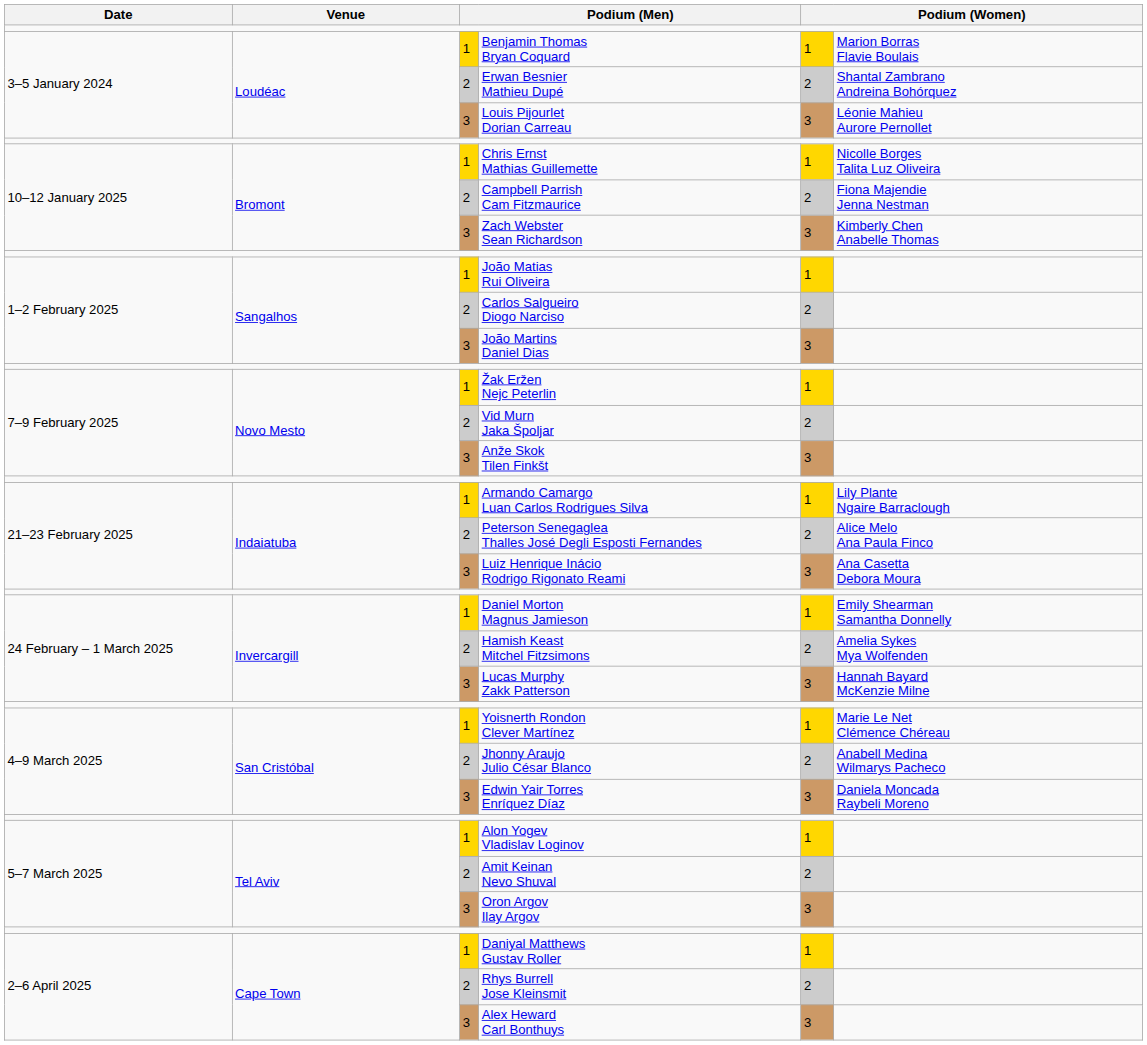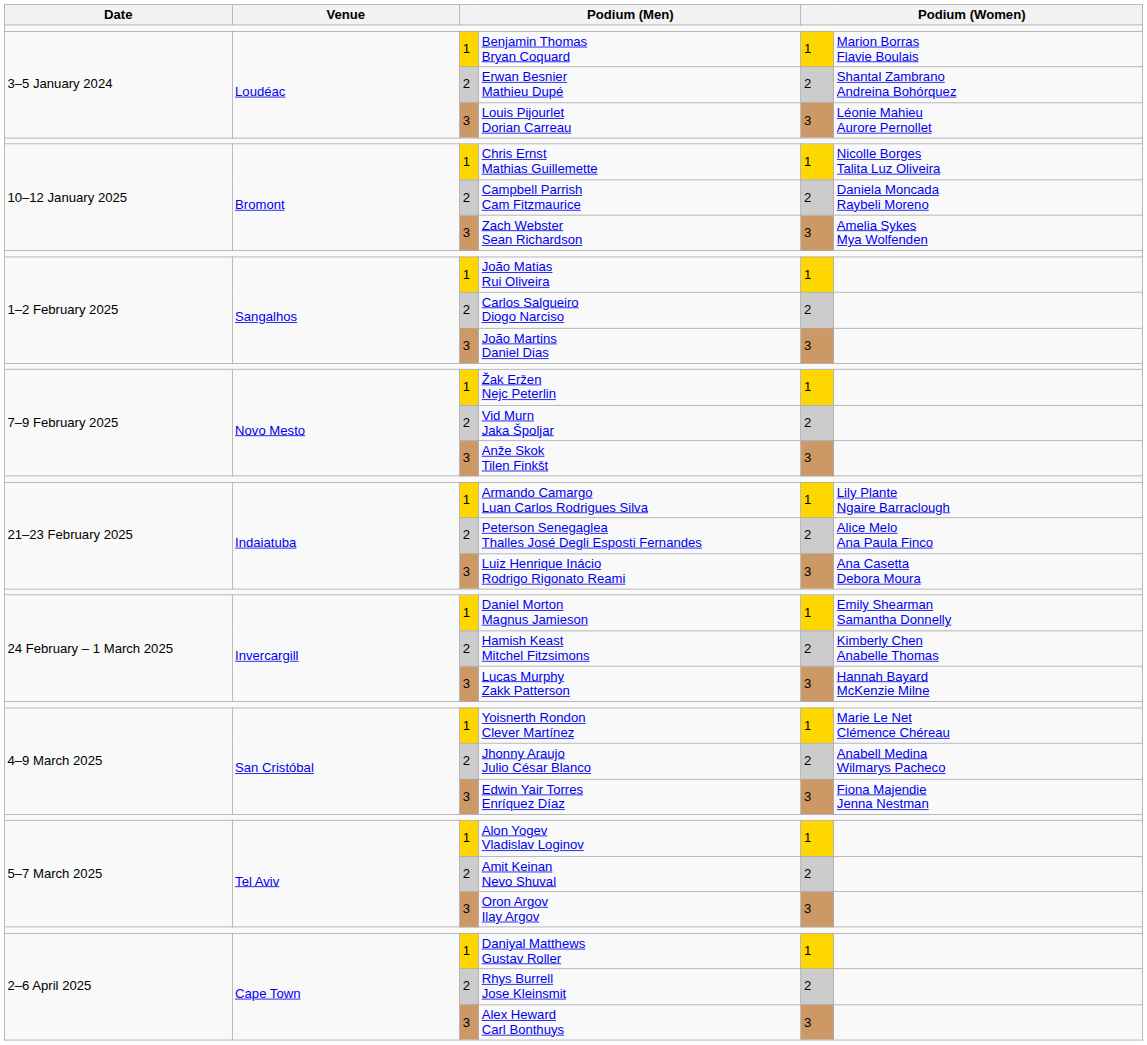 <table class="wikitable" width=70%>
 <tr>
 <th>Date</th>
 <th width=20%>Venue</th>
 <th colspan=2 width=30%>Podium (Men)</th>
 <th colspan=2 width=30%>Podium (Women)</th>
 </tr>
 <tr>
 <td colspan=6></td>
 </tr>
 <tr>
 <td rowspan=3>3–5 January 2024</td>
 <td rowspan=3><br><a href='#'>Loudéac</a></td>
 <td bgcolor=FFD700>1</td>
 <td><a href='#'>Benjamin Thomas</a><br><a href='#'>Bryan Coquard</a></td>
 <td bgcolor=FFD700>1</td>
 <td><a href='#'>Marion Borras</a><br><a href='#'>Flavie Boulais</a></td>
 </tr>
 <tr>
 <td bgcolor=CCCCCC>2</td>
 <td><a href='#'>Erwan Besnier</a><br><a href='#'>Mathieu Dupé</a></td>
 <td bgcolor=CCCCCC>2</td>
 <td><a href='#'>Shantal Zambrano</a><br><a href='#'>Andreina Bohórquez</a></td>
 </tr>
 <tr>
 <td bgcolor=CC9966>3</td>
 <td><a href='#'>Louis Pijourlet</a><br><a href='#'>Dorian Carreau</a></td>
 <td bgcolor=CC9966>3</td>
 <td><a href='#'>Léonie Mahieu</a><br><a href='#'>Aurore Pernollet</a></td>
 </tr>
 <tr>
 <td colspan=6></td>
 </tr>
 <tr>
 <td rowspan=3>10–12 January 2025</td>
 <td rowspan=3><br><a href='#'>Bromont</a></td>
 <td bgcolor=FFD700>1</td>
 <td><a href='#'>Chris Ernst</a><br><a href='#'>Mathias Guillemette</a></td>
 <td bgcolor=FFD700>1</td>
 <td><a href='#'>Nicolle Borges</a><br><a href='#'>Talita Luz Oliveira</a></td>
 </tr>
 <tr>
 <td bgcolor=CCCCCC>2</td>
 <td><a href='#'>Campbell Parrish</a><br><a href='#'>Cam Fitzmaurice</a></td>
 <td bgcolor=CCCCCC>2</td>
-<td><a href='#'>Fiona Majendie</a><br><a href='#'>Jenna Nestman</a></td>
+<td><a href='#'>Daniela Moncada</a><br><a href='#'>Raybeli Moreno</a></td>
 </tr>
 <tr>
 <td bgcolor=CC9966>3</td>
 <td><a href='#'>Zach Webster</a><br><a href='#'>Sean Richardson</a></td>
 <td bgcolor=CC9966>3</td>
-<td><a href='#'>Kimberly Chen</a><br><a href='#'>Anabelle Thomas</a></td>
+<td><a href='#'>Amelia Sykes</a><br><a href='#'>Mya Wolfenden</a></td>
 </tr>
 <tr>
 <td colspan=6></td>
 </tr>
 <tr>
 <td rowspan=3>1–2 February 2025</td>
 <td rowspan=3><br><a href='#'>Sangalhos</a></td>
 <td bgcolor=FFD700>1</td>
 <td><a href='#'>João Matias</a><br><a href='#'>Rui Oliveira</a></td>
 <td bgcolor=FFD700>1</td>
 <td><br></td>
 </tr>
 <tr>
 <td bgcolor=CCCCCC>2</td>
 <td><a href='#'>Carlos Salgueiro</a><br><a href='#'>Diogo Narciso</a></td>
 <td bgcolor=CCCCCC>2</td>
 <td><br></td>
 </tr>
 <tr>
 <td bgcolor=CC9966>3</td>
 <td><a href='#'>João Martins</a><br><a href='#'>Daniel Dias</a></td>
 <td bgcolor=CC9966>3</td>
 <td><br></td>
 </tr>
 <tr>
 <td colspan=6></td>
 </tr>
 <tr>
 <td rowspan=3>7–9 February 2025</td>
 <td rowspan=3><br><a href='#'>Novo Mesto</a></td>
 <td bgcolor=FFD700>1</td>
 <td><a href='#'>Žak Eržen</a><br><a href='#'>Nejc Peterlin</a></td>
 <td bgcolor=FFD700>1</td>
 <td><br></td>
 </tr>
 <tr>
 <td bgcolor=CCCCCC>2</td>
 <td><a href='#'>Vid Murn</a><br><a href='#'>Jaka Špoljar</a></td>
 <td bgcolor=CCCCCC>2</td>
 <td><br></td>
 </tr>
 <tr>
 <td bgcolor=CC9966>3</td>
 <td><a href='#'>Anže Skok</a><br><a href='#'>Tilen Finkšt</a></td>
 <td bgcolor=CC9966>3</td>
 <td><br></td>
 </tr>
 <tr>
 <td colspan=6></td>
 </tr>
 <tr>
 <td rowspan=3>21–23 February 2025</td>
 <td rowspan=3><br><a href='#'>Indaiatuba</a></td>
 <td bgcolor=FFD700>1</td>
 <td><a href='#'>Armando Camargo</a><br><a href='#'>Luan Carlos Rodrigues Silva</a></td>
 <td bgcolor=FFD700>1</td>
 <td><a href='#'>Lily Plante</a><br><a href='#'>Ngaire Barraclough</a></td>
 </tr>
 <tr>
 <td bgcolor=CCCCCC>2</td>
 <td><a href='#'>Peterson Senegaglea</a><br><a href='#'>Thalles José Degli Esposti Fernandes</a></td>
 <td bgcolor=CCCCCC>2</td>
 <td><a href='#'>Alice Melo</a><br><a href='#'>Ana Paula Finco</a></td>
 </tr>
 <tr>
 <td bgcolor=CC9966>3</td>
 <td><a href='#'>Luiz Henrique Inácio</a><br><a href='#'>Rodrigo Rigonato Reami</a></td>
 <td bgcolor=CC9966>3</td>
 <td><a href='#'>Ana Casetta</a><br><a href='#'>Debora Moura</a></td>
 </tr>
 <tr>
 <td colspan=6></td>
 </tr>
 <tr>
 <td rowspan=3>24 February – 1 March 2025</td>
 <td rowspan=3><br><a href='#'>Invercargill</a></td>
 <td bgcolor=FFD700>1</td>
 <td><a href='#'>Daniel Morton</a><br><a href='#'>Magnus Jamieson</a></td>
 <td bgcolor=FFD700>1</td>
 <td><a href='#'>Emily Shearman</a><br><a href='#'>Samantha Donnelly</a></td>
 </tr>
 <tr>
 <td bgcolor=CCCCCC>2</td>
 <td><a href='#'>Hamish Keast</a><br><a href='#'>Mitchel Fitzsimons</a></td>
 <td bgcolor=CCCCCC>2</td>
-<td><a href='#'>Amelia Sykes</a><br><a href='#'>Mya Wolfenden</a></td>
+<td><a href='#'>Kimberly Chen</a><br><a href='#'>Anabelle Thomas</a></td>
 </tr>
 <tr>
 <td bgcolor=CC9966>3</td>
 <td><a href='#'>Lucas Murphy</a><br><a href='#'>Zakk Patterson</a></td>
 <td bgcolor=CC9966>3</td>
 <td><a href='#'>Hannah Bayard</a><br><a href='#'>McKenzie Milne</a></td>
 </tr>
 <tr>
 <td colspan=6></td>
 </tr>
 <tr>
 <td rowspan=3>4–9 March 2025</td>
 <td rowspan=3><br><a href='#'>San Cristóbal</a></td>
 <td bgcolor=FFD700>1</td>
 <td><a href='#'>Yoisnerth Rondon</a><br><a href='#'>Clever Martínez</a></td>
 <td bgcolor=FFD700>1</td>
 <td><a href='#'>Marie Le Net</a><br><a href='#'>Clémence Chéreau</a></td>
 </tr>
 <tr>
 <td bgcolor=CCCCCC>2</td>
 <td><a href='#'>Jhonny Araujo</a><br><a href='#'>Julio César Blanco</a></td>
 <td bgcolor=CCCCCC>2</td>
 <td><a href='#'>Anabell Medina</a><br><a href='#'>Wilmarys Pacheco</a></td>
 </tr>
 <tr>
 <td bgcolor=CC9966>3</td>
 <td><a href='#'>Edwin Yair Torres</a><br><a href='#'>Enríquez Díaz</a></td>
 <td bgcolor=CC9966>3</td>
-<td><a href='#'>Daniela Moncada</a><br><a href='#'>Raybeli Moreno</a></td>
+<td><a href='#'>Fiona Majendie</a><br><a href='#'>Jenna Nestman</a></td>
 </tr>
 <tr>
 <td colspan=6></td>
 </tr>
 <tr>
 <td rowspan=3>5–7 March 2025</td>
 <td rowspan=3><br><a href='#'>Tel Aviv</a></td>
 <td bgcolor=FFD700>1</td>
 <td><a href='#'>Alon Yogev</a><br><a href='#'>Vladislav Loginov</a></td>
 <td bgcolor=FFD700>1</td>
 <td></td>
 </tr>
 <tr>
 <td bgcolor=CCCCCC>2</td>
 <td><a href='#'>Amit Keinan</a><br><a href='#'>Nevo Shuval</a></td>
 <td bgcolor=CCCCCC>2</td>
 <td></td>
 </tr>
 <tr>
 <td bgcolor=CC9966>3</td>
 <td><a href='#'>Oron Argov</a><br><a href='#'>Ilay Argov</a></td>
 <td bgcolor=CC9966>3</td>
 <td></td>
 </tr>
 <tr>
 <td colspan=6></td>
 </tr>
 <tr>
 <td rowspan=3>2–6 April 2025</td>
 <td rowspan=3><br><a href='#'>Cape Town</a></td>
 <td bgcolor=FFD700>1</td>
 <td><a href='#'>Daniyal Matthews</a><br><a href='#'>Gustav Roller</a></td>
 <td bgcolor=FFD700>1</td>
 <td></td>
 </tr>
 <tr>
 <td bgcolor=CCCCCC>2</td>
 <td><a href='#'>Rhys Burrell</a><br><a href='#'>Jose Kleinsmit</a></td>
 <td bgcolor=CCCCCC>2</td>
 <td></td>
 </tr>
 <tr>
 <td bgcolor=CC9966>3</td>
 <td><a href='#'>Alex Heward</a><br><a href='#'>Carl Bonthuys</a></td>
 <td bgcolor=CC9966>3</td>
 <td></td>
 </tr>
 </table>
